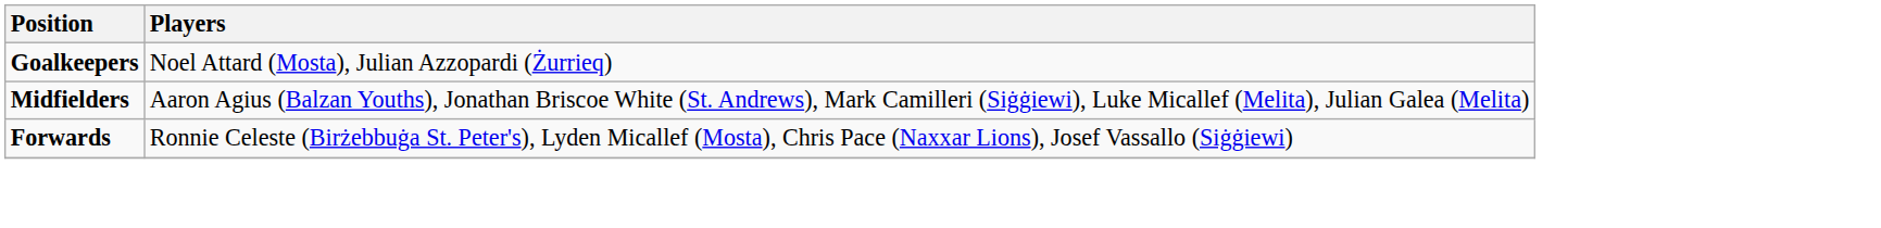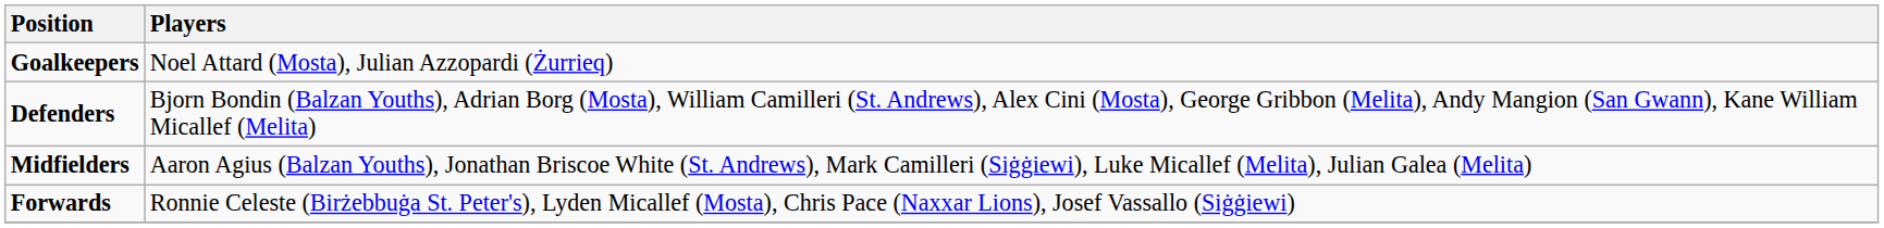 <table class="wikitable" style="text-align: left;">
 <tr>
 <th style="text-align: left;">Position</th>
 <th style="text-align: left;">Players</th>
 </tr>
 <tr>
 <td><strong>Goalkeepers</strong></td>
 <td>Noel Attard (<a href='#'>Mosta</a>), Julian Azzopardi (<a href='#'>Żurrieq</a>)</td>
+</tr>
+<tr>
+<td><strong>Defenders</strong></td>
+<td>Bjorn Bondin (<a href='#'>Balzan Youths</a>), Adrian Borg (<a href='#'>Mosta</a>), William Camilleri (<a href='#'>St. Andrews</a>), Alex Cini (<a href='#'>Mosta</a>), George Gribbon (<a href='#'>Melita</a>), Andy Mangion (<a href='#'>San Gwann</a>), Kane William Micallef (<a href='#'>Melita</a>)</td>
 </tr>
 <tr>
 <td><strong>Midfielders</strong></td>
 <td>Aaron Agius (<a href='#'>Balzan Youths</a>), Jonathan Briscoe White (<a href='#'>St. Andrews</a>), Mark Camilleri (<a href='#'>Siġġiewi</a>), Luke Micallef (<a href='#'>Melita</a>), Julian Galea (<a href='#'>Melita</a>)</td>
 </tr>
 <tr>
 <td><strong>Forwards</strong></td>
 <td>Ronnie Celeste (<a href='#'>Birżebbuġa St. Peter's</a>), Lyden Micallef (<a href='#'>Mosta</a>), Chris Pace (<a href='#'>Naxxar Lions</a>), Josef Vassallo (<a href='#'>Siġġiewi</a>)</td>
 </tr>
 <tr>
 </tr>
 </table>
